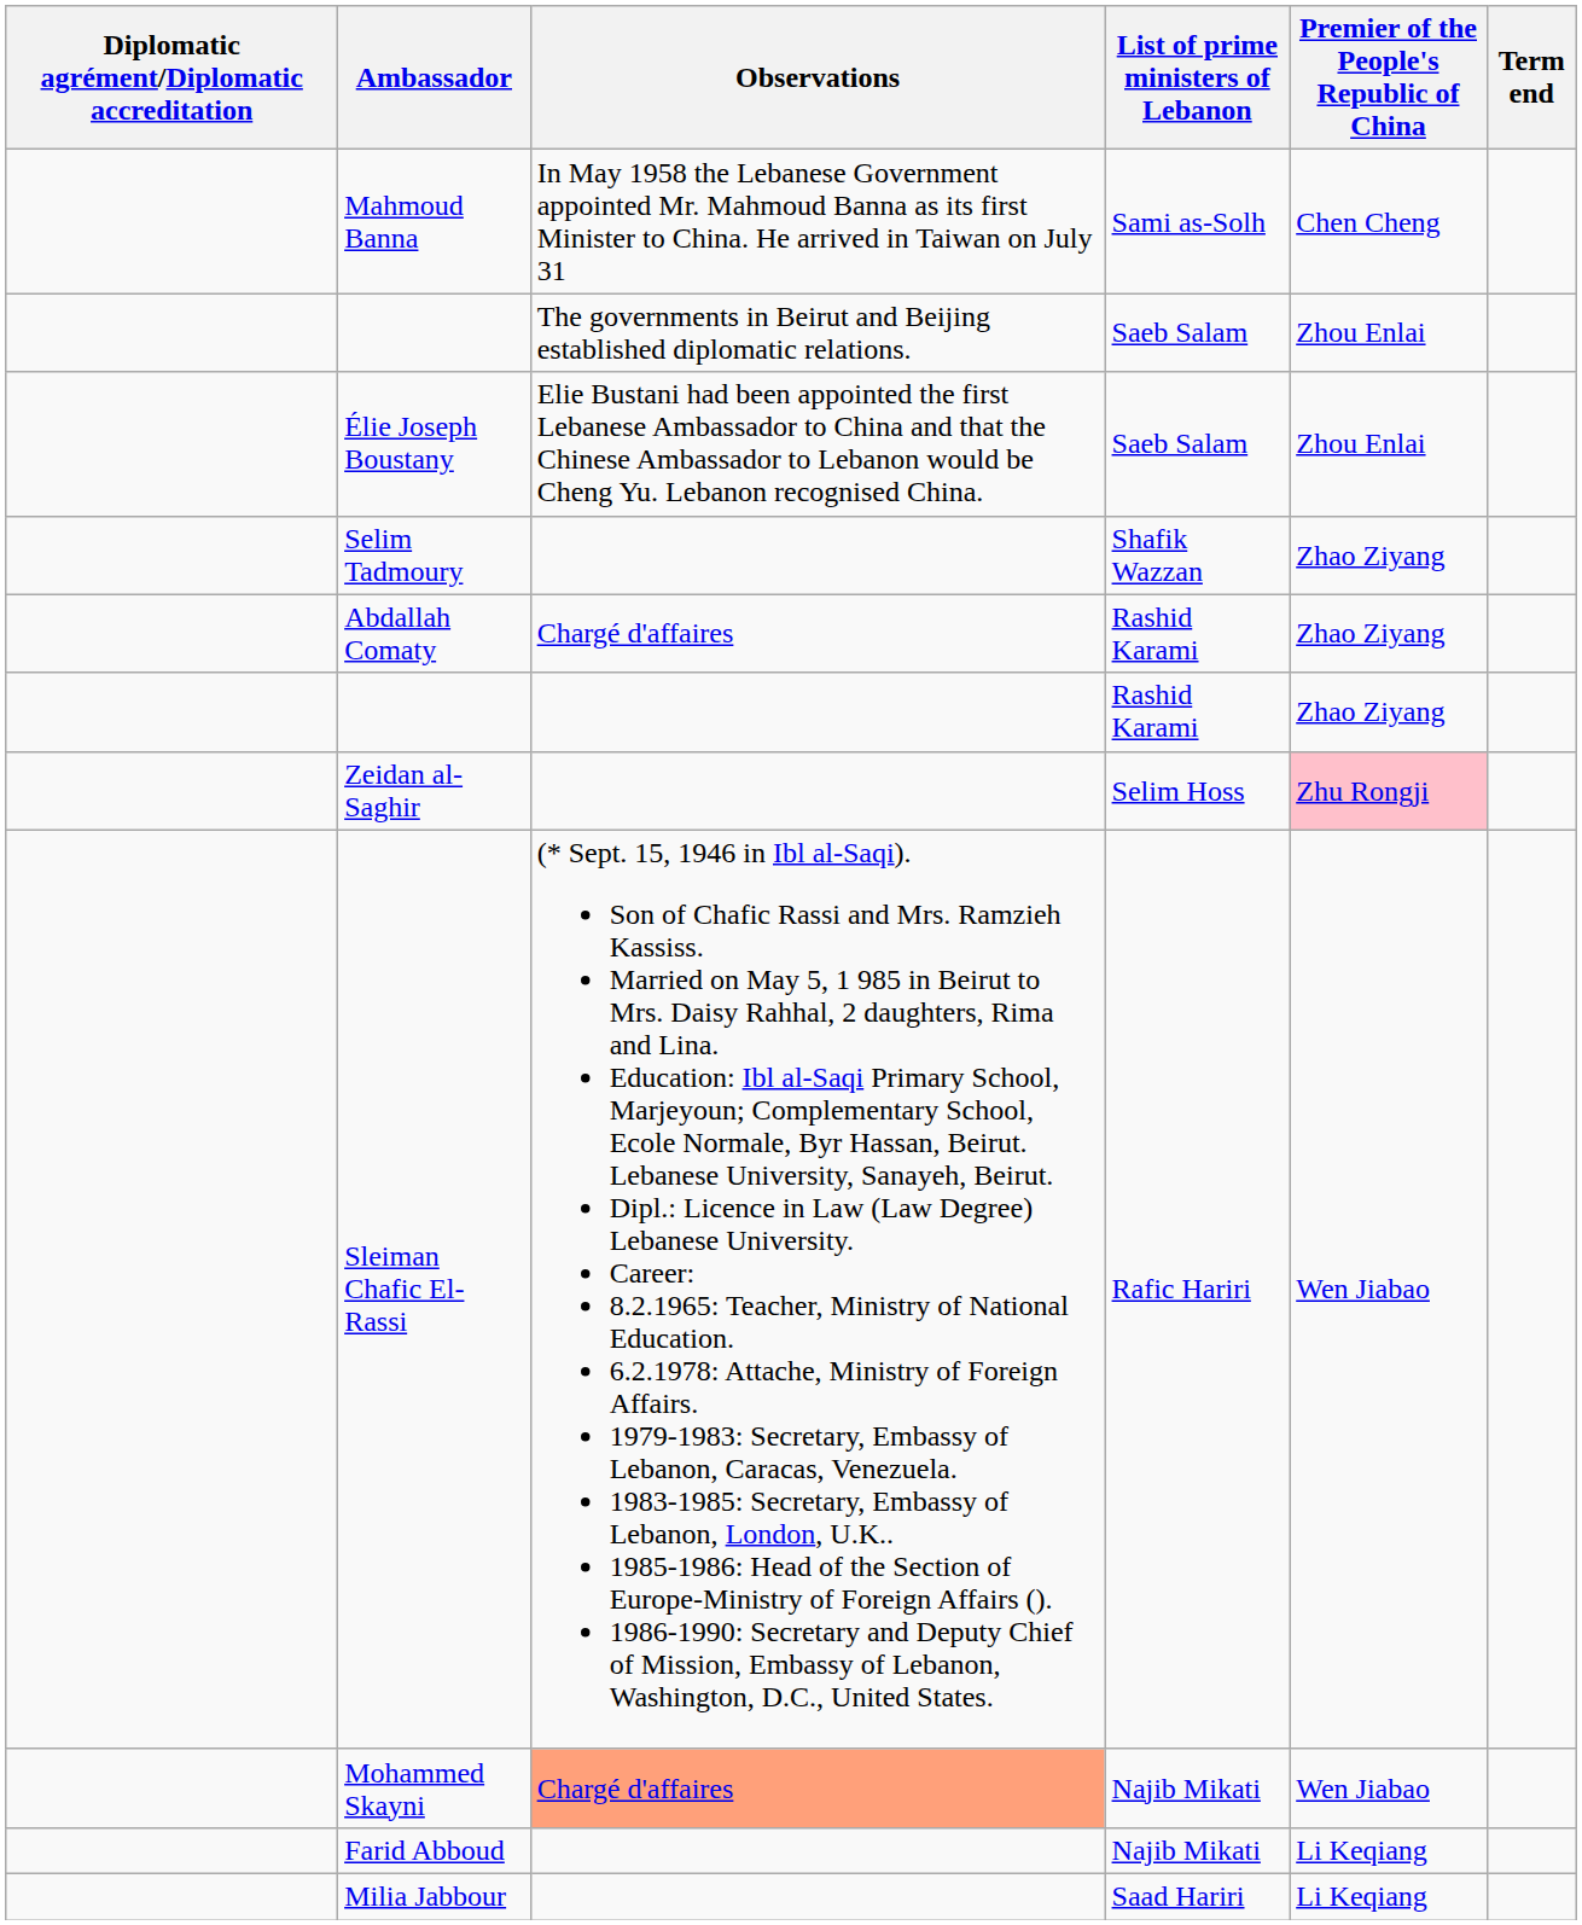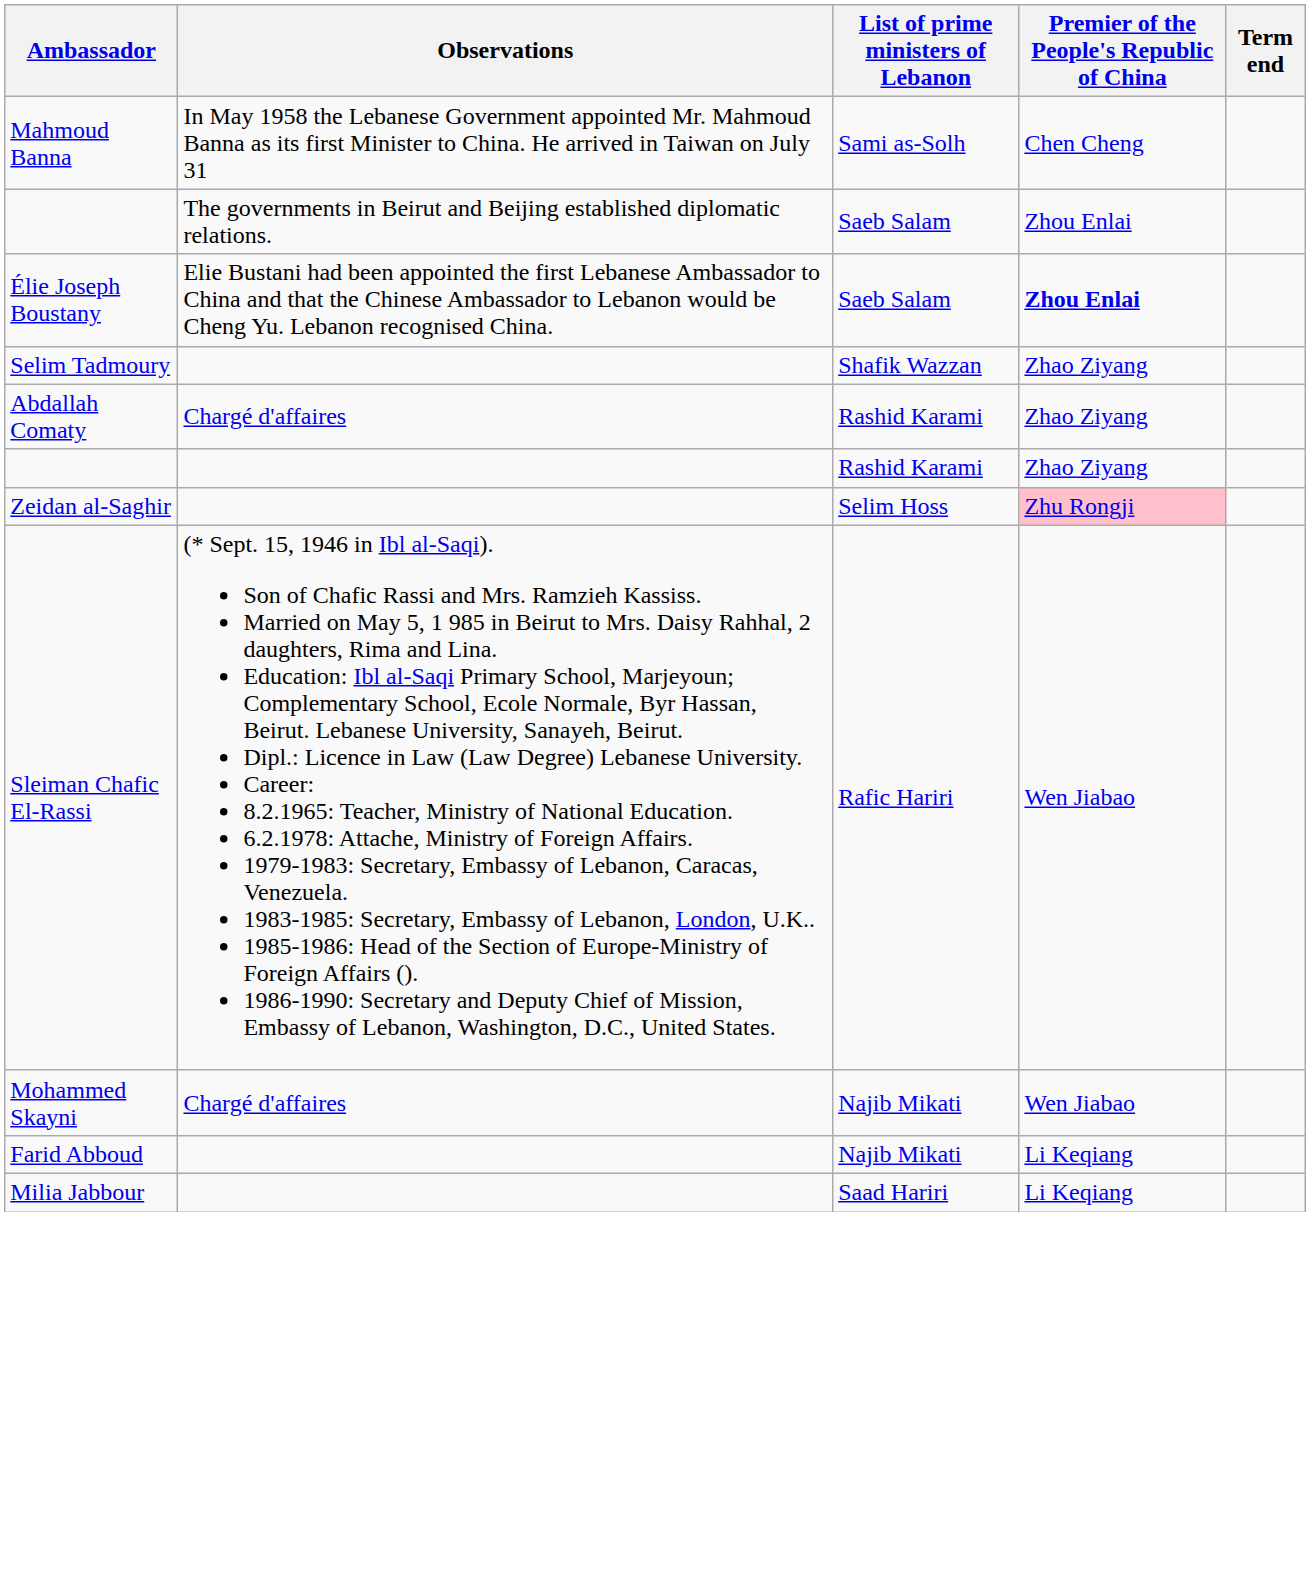 <table class="wikitable sortable">
 <tr>
-<th>Diplomatic <a href='#'>agrément</a>/<a href='#'>Diplomatic accreditation</a></th>
 <th><a href='#'>Ambassador</a></th>
 <th>Observations</th>
 <th><a href='#'>List of prime ministers of Lebanon</a></th>
 <th><a href='#'>Premier of the People's Republic of China</a></th>
 <th>Term end</th>
 </tr>
 <tr>
-<td></td>
 <td><a href='#'>Mahmoud Banna</a></td>
 <td>In May 1958 the Lebanese Government appointed Mr. Mahmoud Banna as its first Minister to China. He arrived in Taiwan on July 31</td>
 <td><a href='#'>Sami as-Solh</a></td>
 <td><a href='#'>Chen Cheng</a></td>
 <td></td>
 </tr>
 <tr>
 <td></td>
-<td></td>
 <td>The governments in Beirut and Beijing established diplomatic relations.</td>
 <td><a href='#'>Saeb Salam</a></td>
 <td><a href='#'>Zhou Enlai</a></td>
 <td></td>
 </tr>
 <tr>
-<td></td>
 <td><a href='#'>Élie Joseph Boustany</a></td>
 <td>Elie Bustani had been appointed the first Lebanese Ambassador to China and that the Chinese Ambassador to Lebanon would be Cheng Yu. Lebanon recognised China.</td>
 <td><a href='#'>Saeb Salam</a></td>
-<td><a href='#'>Zhou Enlai</a></td>
+<td><strong><a href='#'>Zhou Enlai</a></strong></td>
 <td></td>
 </tr>
 <tr>
-<td></td>
 <td><a href='#'>Selim Tadmoury</a></td>
 <td></td>
 <td><a href='#'>Shafik Wazzan</a></td>
 <td><a href='#'>Zhao Ziyang</a></td>
 <td></td>
 </tr>
 <tr>
-<td></td>
 <td><a href='#'>Abdallah Comaty</a></td>
 <td><a href='#'>Chargé d'affaires</a></td>
 <td><a href='#'>Rashid Karami</a></td>
 <td><a href='#'>Zhao Ziyang</a></td>
 <td></td>
 </tr>
 <tr>
 <td></td>
 <td></td>
-<td></td>
 <td><a href='#'>Rashid Karami</a></td>
 <td><a href='#'>Zhao Ziyang</a></td>
 <td></td>
 </tr>
 <tr>
-<td></td>
 <td><a href='#'>Zeidan al-Saghir</a></td>
 <td></td>
 <td><a href='#'>Selim Hoss</a></td>
 <td style="background: pink;"><a href='#'>Zhu Rongji</a></td>
 <td></td>
 </tr>
 <tr>
-<td></td>
 <td><a href='#'>Sleiman Chafic El-Rassi</a></td>
 <td>(* Sept. 15, 1946 in <a href='#'>Ibl al-Saqi</a>).<br><ul><li>Son of Chafic Rassi and Mrs. Ramzieh Kassiss.</li><li>Married on May 5, 1 985 in Beirut to Mrs. Daisy Rahhal, 2 daughters, Rima and Lina.</li><li>Education: <a href='#'>Ibl al-Saqi</a> Primary School, Marjeyoun; Complementary School, Ecole Normale, Byr Hassan, Beirut. Lebanese University, Sanayeh, Beirut.</li><li>Dipl.: Licence in Law (Law Degree) Lebanese University.</li><li>Career:</li><li>8.2.1965: Teacher, Ministry of National Education.</li><li>6.2.1978: Attache, Ministry of Foreign Affairs.</li><li>1979-1983: Secretary, Embassy of Lebanon, Caracas, Venezuela.</li><li>1983-1985: Secretary, Embassy of Lebanon, <a href='#'>London</a>, U.K..</li><li>1985-1986: Head of the Section of Europe-Ministry of Foreign Affairs ().</li><li>1986-1990: Secretary and Deputy Chief of Mission, Embassy of Lebanon, Washington, D.C., United States.</li></ul></td>
 <td><a href='#'>Rafic Hariri</a></td>
 <td><a href='#'>Wen Jiabao</a></td>
 <td></td>
 </tr>
 <tr>
-<td></td>
 <td><a href='#'>Mohammed Skayni</a></td>
-<td style="background: lightsalmon;"><a href='#'>Chargé d'affaires</a></td>
+<td><a href='#'>Chargé d'affaires</a></td>
 <td><a href='#'>Najib Mikati</a></td>
 <td><a href='#'>Wen Jiabao</a></td>
 <td></td>
 </tr>
 <tr>
-<td></td>
 <td><a href='#'>Farid Abboud</a></td>
 <td></td>
 <td><a href='#'>Najib Mikati</a></td>
 <td><a href='#'>Li Keqiang</a></td>
 <td></td>
 </tr>
 <tr>
-<td></td>
 <td><a href='#'>Milia Jabbour</a></td>
 <td></td>
 <td><a href='#'>Saad Hariri</a></td>
 <td><a href='#'>Li Keqiang</a></td>
 <td></td>
 </tr>
 </table>
